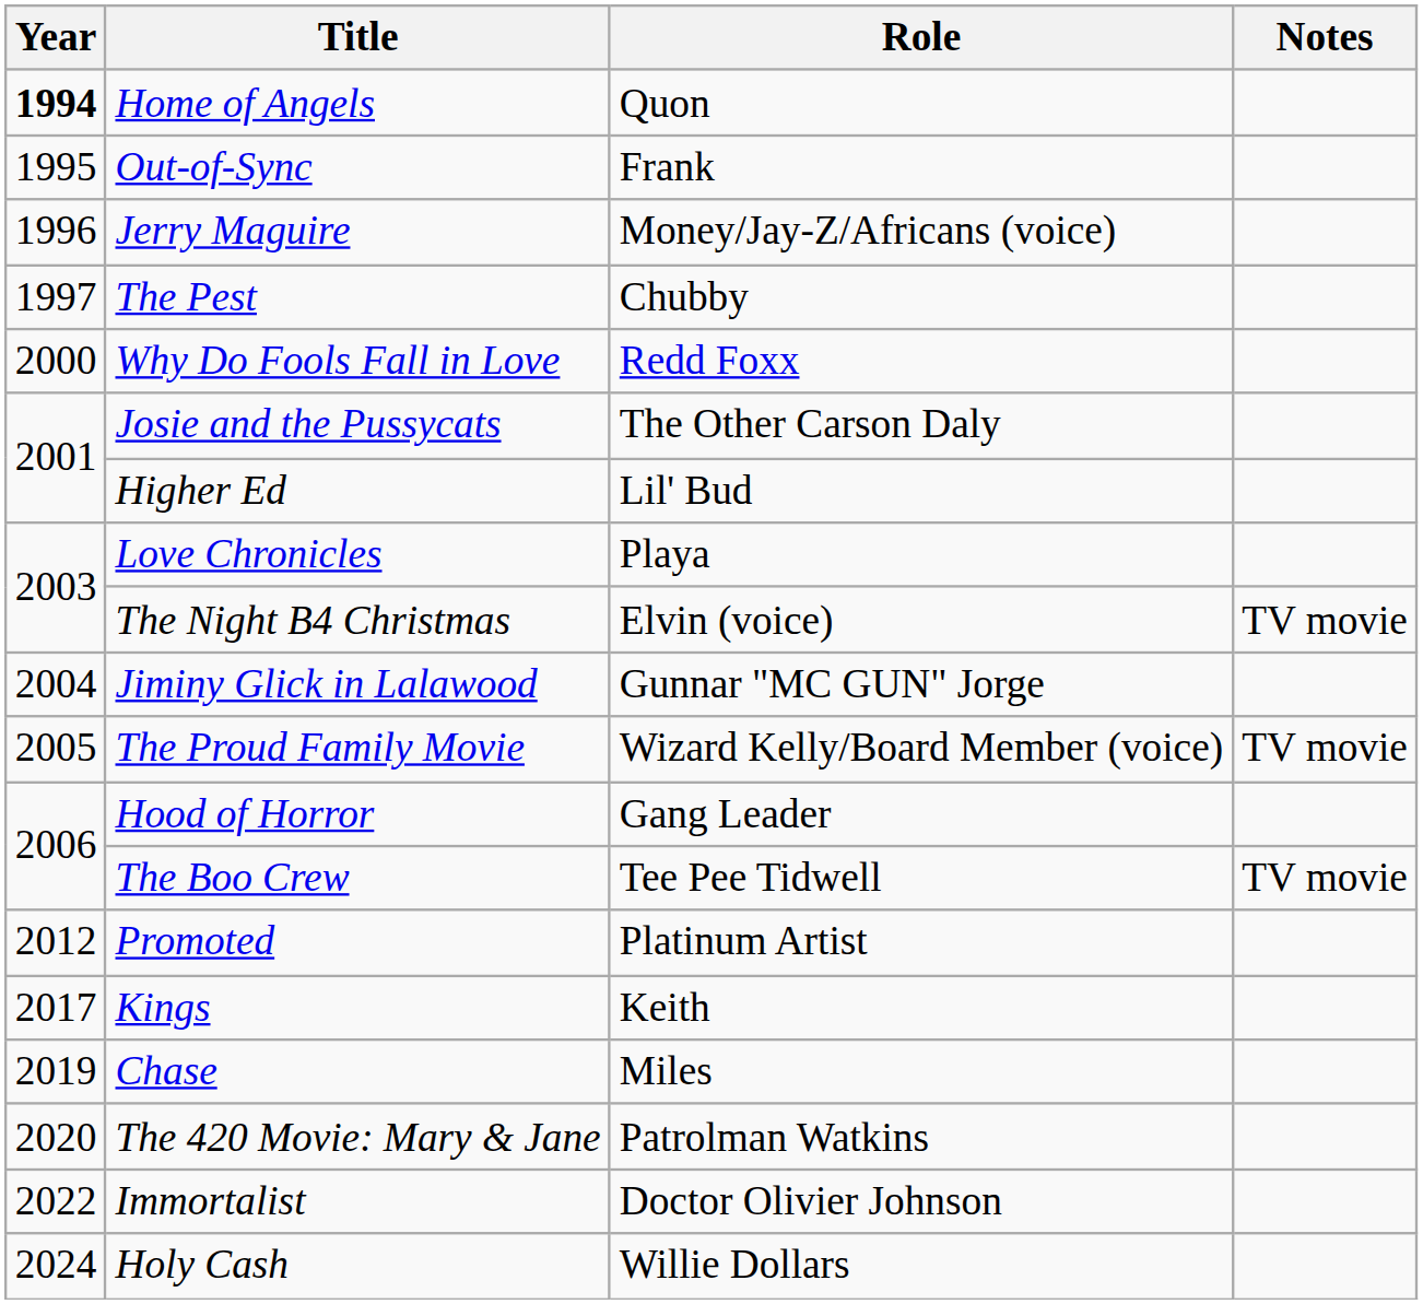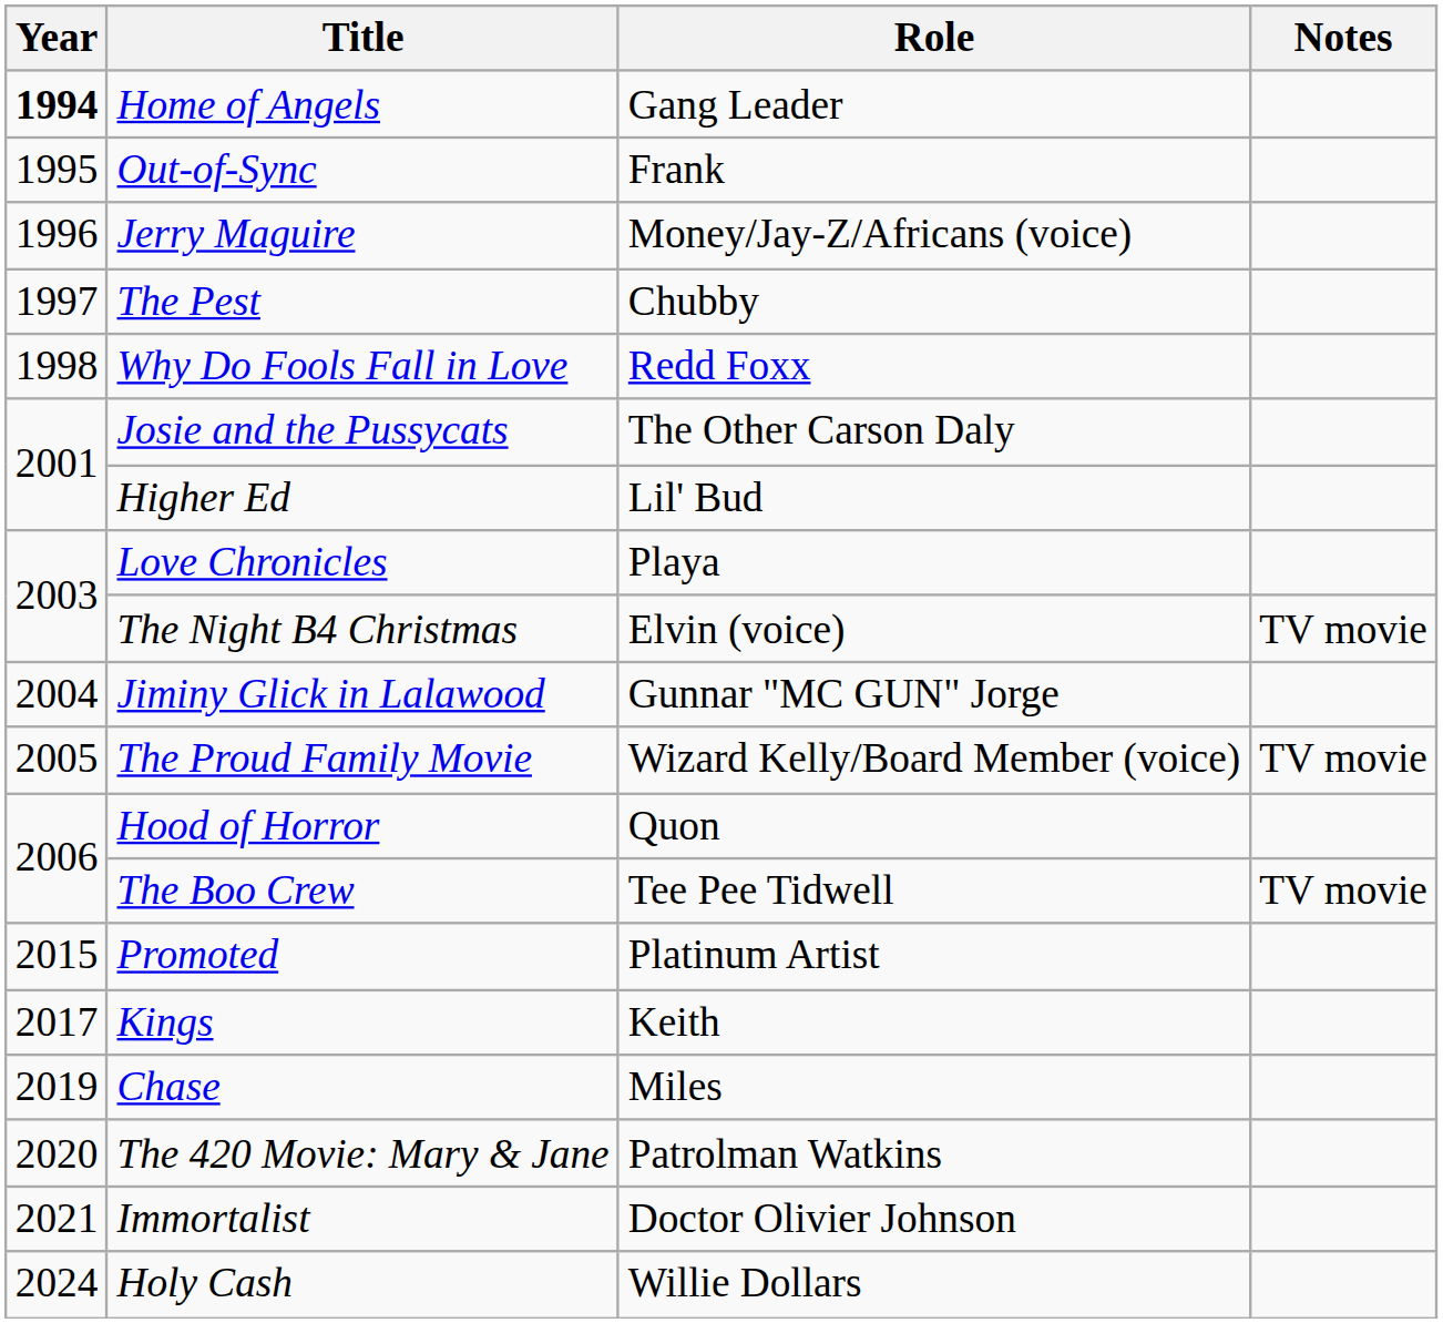 <table class="wikitable plainrowheaders sortable" style="margin-right: 0;">
 <tr>
 <th>Year</th>
 <th>Title</th>
 <th>Role</th>
 <th>Notes</th>
 </tr>
 <tr>
 <td><strong>1994</strong></td>
 <td><em><a href='#'>Home of Angels</a></em></td>
-<td>Quon</td>
+<td>Gang Leader</td>
 <td></td>
 </tr>
 <tr>
 <td>1995</td>
 <td><em><a href='#'>Out-of-Sync</a></em></td>
 <td>Frank</td>
 <td></td>
 </tr>
 <tr>
 <td>1996</td>
 <td><em><a href='#'>Jerry Maguire</a></em></td>
 <td>Money/Jay-Z/Africans (voice)</td>
 <td></td>
 </tr>
 <tr>
 <td>1997</td>
 <td><em><a href='#'>The Pest</a></em></td>
 <td>Chubby</td>
 <td></td>
 </tr>
 <tr>
-<td>2000</td>
+<td>1998</td>
 <td><em><a href='#'>Why Do Fools Fall in Love</a></em></td>
 <td><a href='#'>Redd Foxx</a></td>
 <td></td>
 </tr>
 <tr>
 <td rowspan=2>2001</td>
 <td><em><a href='#'>Josie and the Pussycats</a></em></td>
 <td>The Other Carson Daly</td>
 <td></td>
 </tr>
 <tr>
 <td><em>Higher Ed</em></td>
 <td>Lil' Bud</td>
 <td></td>
 </tr>
 <tr>
 <td rowspan=2>2003</td>
 <td><em><a href='#'>Love Chronicles</a></em></td>
 <td>Playa</td>
 <td></td>
 </tr>
 <tr>
 <td><em>The Night B4 Christmas</em></td>
 <td>Elvin (voice)</td>
 <td>TV movie</td>
 </tr>
 <tr>
 <td>2004</td>
 <td><em><a href='#'>Jiminy Glick in Lalawood</a></em></td>
 <td>Gunnar "MC GUN" Jorge</td>
 <td></td>
 </tr>
 <tr>
 <td>2005</td>
 <td><em><a href='#'>The Proud Family Movie</a></em></td>
 <td>Wizard Kelly/Board Member (voice)</td>
 <td>TV movie</td>
 </tr>
 <tr>
 <td rowspan=2>2006</td>
 <td><em><a href='#'>Hood of Horror</a></em></td>
-<td>Gang Leader</td>
+<td>Quon</td>
 <td></td>
 </tr>
 <tr>
 <td><em><a href='#'>The Boo Crew</a></em></td>
 <td>Tee Pee Tidwell</td>
 <td>TV movie</td>
 </tr>
 <tr>
-<td>2012</td>
+<td>2015</td>
 <td><em><a href='#'>Promoted</a></em></td>
 <td>Platinum Artist</td>
 <td></td>
 </tr>
 <tr>
 <td>2017</td>
 <td><em><a href='#'>Kings</a></em></td>
 <td>Keith</td>
 <td></td>
 </tr>
 <tr>
 <td>2019</td>
 <td><em><a href='#'>Chase</a></em></td>
 <td>Miles</td>
 <td></td>
 </tr>
 <tr>
 <td>2020</td>
 <td><em>The 420 Movie: Mary & Jane</em></td>
 <td>Patrolman Watkins</td>
 <td></td>
 </tr>
 <tr>
-<td>2022</td>
+<td>2021</td>
 <td><em>Immortalist</em></td>
 <td>Doctor Olivier Johnson</td>
 <td></td>
 </tr>
 <tr>
 <td>2024</td>
 <td><em>Holy Cash</em></td>
 <td>Willie Dollars</td>
 <td></td>
 </tr>
 </table>
